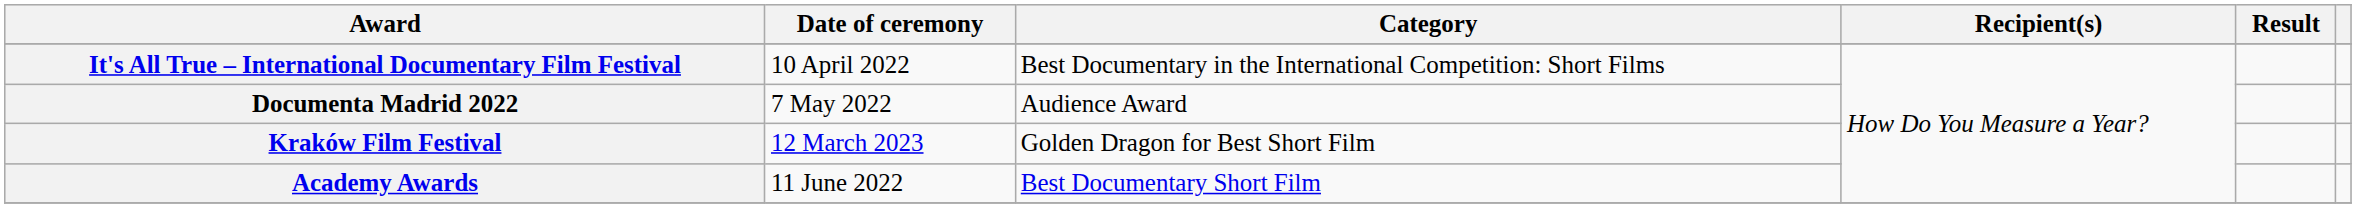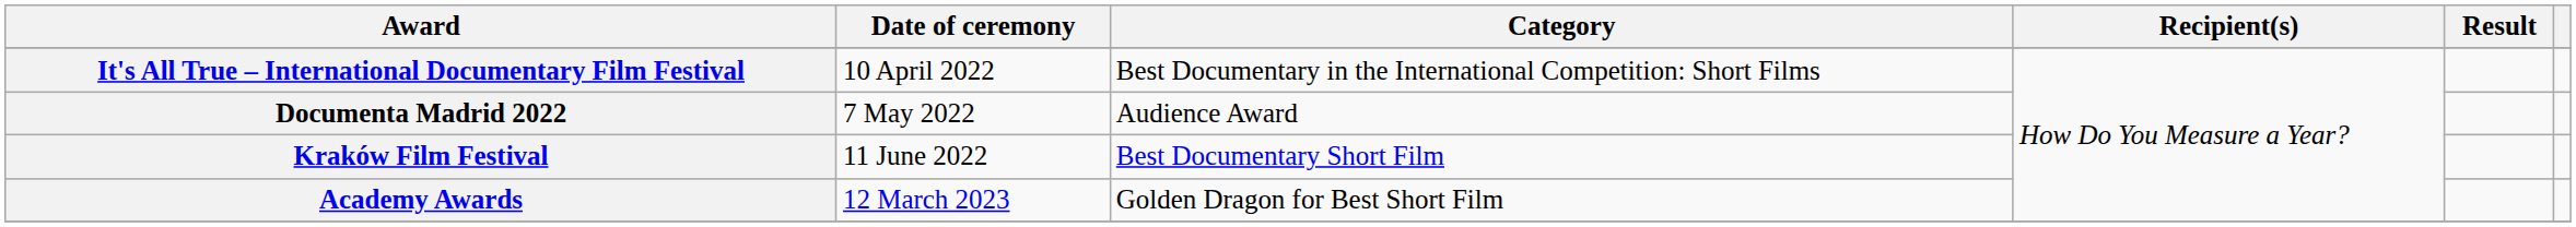 <table class="wikitable sortable plainrowheaders" style="width: 95%;">
 <tr>
 <th scope="col">Award</th>
 <th scope="col">Date of ceremony</th>
 <th scope="col">Category</th>
 <th scope="col">Recipient(s)</th>
 <th scope="col">Result</th>
 <th scope="col" class="unsortable"></th>
 </tr>
 <tr>
 </tr>
 <tr>
 <th scope="row"><a href='#'>It's All True – International Documentary Film Festival</a></th>
 <td>10 April 2022</td>
 <td>Best Documentary in the International Competition: Short Films</td>
 <td rowspan=4><em>How Do You Measure a Year?</em></td>
 <td></td>
 <td></td>
 </tr>
 <tr>
 <th scope="row">Documenta Madrid 2022</th>
 <td>7 May 2022</td>
 <td>Audience Award</td>
 <td></td>
 <td></td>
 </tr>
 <tr>
 <th scope="row"><a href='#'>Kraków Film Festival</a></th>
+<td>11 June 2022</td>
+<td><a href='#'>Best Documentary Short Film</a></td>
+<td></td>
+<td></td>
+</tr>
+<tr>
+<th scope="row"><a href='#'>Academy Awards</a></th>
 <td><a href='#'>12 March 2023</a></td>
 <td>Golden Dragon for Best Short Film</td>
 <td></td>
 <td></td>
 </tr>
 <tr>
-<th scope="row"><a href='#'>Academy Awards</a></th>
-<td>11 June 2022</td>
-<td><a href='#'>Best Documentary Short Film</a></td>
-<td></td>
-<td></td>
-</tr>
-<tr>
 </tr>
 </table>
